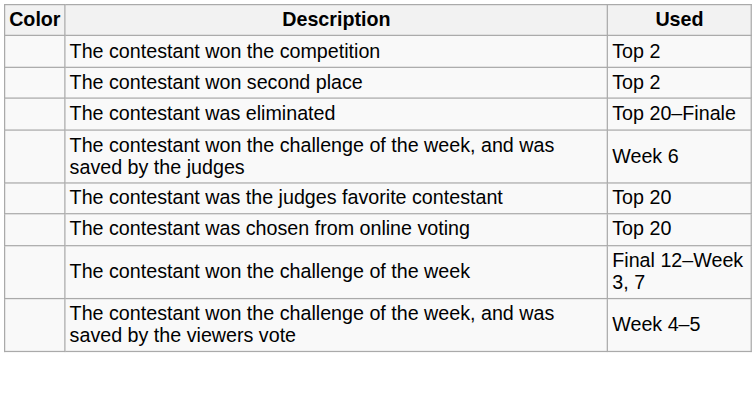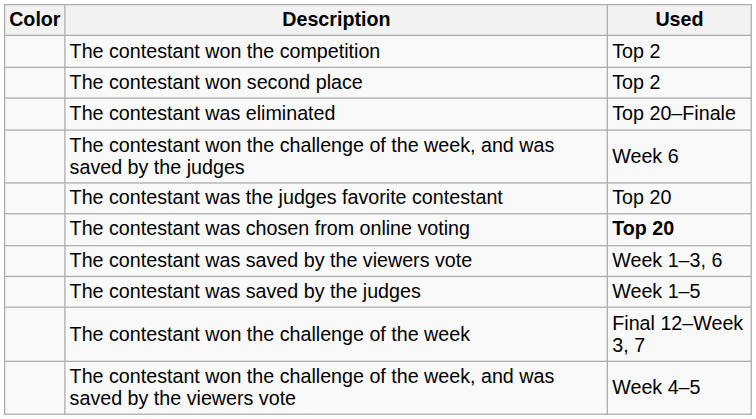 <table class="wikitable">
 <tr>
 <th>Color</th>
 <th>Description</th>
 <th>Used</th>
 </tr>
 <tr>
 <td></td>
 <td>The contestant won the competition</td>
 <td>Top 2</td>
 </tr>
 <tr>
 <td></td>
 <td>The contestant won second place</td>
 <td>Top 2</td>
 </tr>
 <tr>
 <td></td>
 <td>The contestant was eliminated</td>
 <td>Top 20–Finale</td>
 </tr>
 <tr>
 <td></td>
 <td>The contestant won the challenge of the week, and was saved by the judges</td>
 <td>Week 6</td>
 </tr>
 <tr>
 <td></td>
 <td>The contestant was the judges favorite contestant</td>
 <td>Top 20</td>
 </tr>
 <tr>
 <td></td>
 <td>The contestant was chosen from online voting</td>
-<td>Top 20</td>
+<td><strong>Top 20</strong></td>
+</tr>
+<tr>
+<td></td>
+<td>The contestant was saved by the viewers vote</td>
+<td>Week 1–3, 6</td>
+</tr>
+<tr>
+<td></td>
+<td>The contestant was saved by the judges</td>
+<td>Week 1–5</td>
 </tr>
 <tr>
 <td></td>
 <td>The contestant won the challenge of the week</td>
 <td>Final 12–Week 3, 7</td>
 </tr>
 <tr>
 <td></td>
 <td>The contestant won the challenge of the week, and was saved by the viewers vote</td>
 <td>Week 4–5</td>
 </tr>
 </table>
